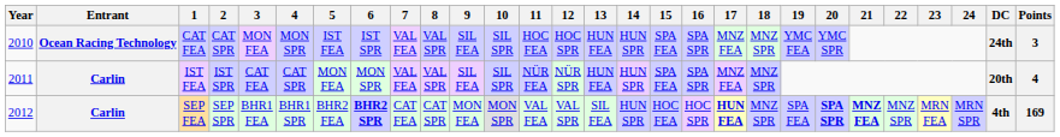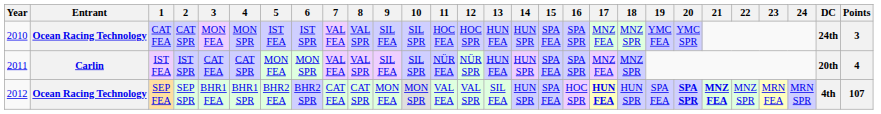 <table class="wikitable" style="text-align:center; font-size:85%">
 <tr>
 <th>Year</th>
 <th>Entrant</th>
 <th>1</th>
 <th>2</th>
 <th>3</th>
 <th>4</th>
 <th>5</th>
 <th>6</th>
 <th>7</th>
 <th>8</th>
 <th>9</th>
 <th>10</th>
 <th>11</th>
 <th>12</th>
 <th>13</th>
 <th>14</th>
 <th>15</th>
 <th>16</th>
 <th>17</th>
 <th>18</th>
 <th>19</th>
 <th>20</th>
 <th>21</th>
 <th>22</th>
 <th>23</th>
 <th>24</th>
 <th>DC</th>
 <th>Points</th>
 </tr>
 <tr>
 <td><a href='#'>2010</a></td>
 <th nowrap><a href='#'>Ocean Racing Technology</a></th>
 <td style="background:#CFCFFF;"><a href='#'>CAT<br>FEA</a><br></td>
 <td style="background:#CFCFFF;"><a href='#'>CAT<br>SPR</a><br></td>
 <td style="background:#EFCFFF;"><a href='#'>MON<br>FEA</a><br></td>
 <td style="background:#CFCFFF;"><a href='#'>MON<br>SPR</a><br></td>
 <td style="background:#CFCFFF;"><a href='#'>IST<br>FEA</a><br></td>
 <td style="background:#CFCFFF;"><a href='#'>IST<br>SPR</a><br></td>
 <td style="background:#EFCFFF;"><a href='#'>VAL<br>FEA</a><br></td>
 <td style="background:#CFCFFF;"><a href='#'>VAL<br>SPR</a><br></td>
 <td style="background:#CFCFFF;"><a href='#'>SIL<br>FEA</a><br></td>
 <td style="background:#CFCFFF;"><a href='#'>SIL<br>SPR</a><br></td>
 <td style="background:#CFCFFF;"><a href='#'>HOC<br>FEA</a><br></td>
 <td style="background:#CFCFFF;"><a href='#'>HOC<br>SPR</a><br></td>
 <td style="background:#CFCFFF;"><a href='#'>HUN<br>FEA</a><br></td>
 <td style="background:#CFCFFF;"><a href='#'>HUN<br>SPR</a><br></td>
 <td style="background:#CFCFFF;"><a href='#'>SPA<br>FEA</a><br></td>
 <td style="background:#CFCFFF;"><a href='#'>SPA<br>SPR</a><br></td>
 <td style="background:#DFFFDF;"><a href='#'>MNZ<br>FEA</a><br></td>
 <td style="background:#DFFFDF;"><a href='#'>MNZ<br>SPR</a><br></td>
 <td style="background:#CFCFFF;"><a href='#'>YMC<br>FEA</a><br></td>
 <td style="background:#CFCFFF;"><a href='#'>YMC<br>SPR</a><br></td>
 <td colspan=4></td>
 <th>24th</th>
 <th>3</th>
 </tr>
 <tr>
 <td><a href='#'>2011</a></td>
 <th nowrap><a href='#'>Carlin</a></th>
 <td style="background:#EFCFFF;"><a href='#'>IST<br>FEA</a><br></td>
 <td style="background:#CFCFFF;"><a href='#'>IST<br>SPR</a><br></td>
 <td style="background:#CFCFFF;"><a href='#'>CAT<br>FEA</a><br></td>
 <td style="background:#CFCFFF;"><a href='#'>CAT<br>SPR</a><br></td>
 <td style="background:#DFFFDF;"><a href='#'>MON<br>FEA</a><br></td>
 <td style="background:#DFFFDF;"><a href='#'>MON<br>SPR</a><br></td>
 <td style="background:#EFCFFF;"><a href='#'>VAL<br>FEA</a><br></td>
 <td style="background:#EFCFFF;"><a href='#'>VAL<br>SPR</a><br></td>
 <td style="background:#EFCFFF;"><a href='#'>SIL<br>FEA</a><br></td>
 <td style="background:#CFCFFF;"><a href='#'>SIL<br>SPR</a><br></td>
 <td style="background:#CFCFFF;"><a href='#'>NÜR<br>FEA</a><br></td>
 <td style="background:#DFFFDF;"><a href='#'>NÜR<br>SPR</a><br></td>
 <td style="background:#CFCFFF;"><a href='#'>HUN<br>FEA</a><br></td>
 <td style="background:#EFCFFF;"><a href='#'>HUN<br>SPR</a><br></td>
 <td style="background:#CFCFFF;"><a href='#'>SPA<br>FEA</a><br></td>
 <td style="background:#CFCFFF;"><a href='#'>SPA<br>SPR</a><br></td>
 <td style="background:#EFCFFF;"><a href='#'>MNZ<br>FEA</a><br></td>
 <td style="background:#CFCFFF;"><a href='#'>MNZ<br>SPR</a><br></td>
 <td colspan=6></td>
 <th>20th</th>
 <th>4</th>
 </tr>
 <tr>
 <td><a href='#'>2012</a></td>
-<th nowrap><a href='#'>Carlin</a></th>
+<th nowrap><a href='#'>Ocean Racing Technology</a></th>
 <td style="background:#FFDF9F;"><a href='#'>SEP<br>FEA</a><br></td>
 <td style="background:#DFFFDF;"><a href='#'>SEP<br>SPR</a><br></td>
 <td style="background:#DFFFDF;"><a href='#'>BHR1<br>FEA</a><br></td>
 <td style="background:#DFFFDF;"><a href='#'>BHR1<br>SPR</a><br></td>
 <td style="background:#DFFFDF;"><a href='#'>BHR2<br>FEA</a><br></td>
-<td style="background:#CFCFFF;"><strong><a href='#'>BHR2<br>SPR</a><br></strong></td>
+<td style="background:#CFCFFF;"><a href='#'>BHR2<br>SPR</a><br></td>
 <td style="background:#DFFFDF;"><a href='#'>CAT<br>FEA</a><br></td>
 <td style="background:#DFFFDF;"><a href='#'>CAT<br>SPR</a><br></td>
 <td style="background:#DFFFDF;"><a href='#'>MON<br>FEA</a><br></td>
 <td style="background:#DFDFDF;"><a href='#'>MON<br>SPR</a><br></td>
 <td style="background:#DFFFDF;"><a href='#'>VAL<br>FEA</a><br></td>
 <td style="background:#DFFFDF;"><a href='#'>VAL<br>SPR</a><br></td>
 <td style="background:#DFFFDF;"><a href='#'>SIL<br>FEA</a><br></td>
 <td style="background:#CFCFFF;"><a href='#'>HUN<br>SPR</a><br></td>
-<td style="background:#CFCFFF;"><a href='#'>HOC<br>FEA</a><br></td>
+<td style="background:#CFCFFF;"><a href='#'>SPA<br>FEA</a><br></td>
 <td style="background:#EFCFFF;"><a href='#'>HOC<br>SPR</a><br></td>
 <td style="background:#ffffbf;"><strong><a href='#'>HUN<br>FEA</a></strong><br></td>
-<td style="background:#CFCFFF;"><a href='#'>MNZ<br>SPR</a><br></td>
+<td style="background:#CFCFFF;"><a href='#'>HUN<br>SPR</a><br></td>
 <td style="background:#CFCFFF;"><a href='#'>SPA<br>FEA</a><br></td>
 <td style="background:#CFCFFF;"><strong><a href='#'>SPA<br>SPR</a><br></strong></td>
 <td style="background:#DFFFDF;"><strong><a href='#'>MNZ<br>FEA</a></strong><br></td>
 <td style="background:#DFFFDF;"><a href='#'>MNZ<br>SPR</a><br></td>
 <td style="background:#ffffbf;"><a href='#'>MRN<br>FEA</a><br></td>
 <td style="background:#CFCFFF;"><a href='#'>MRN<br>SPR</a><br></td>
 <th>4th</th>
-<th>169</th>
+<th>107</th>
 </tr>
 </table>
